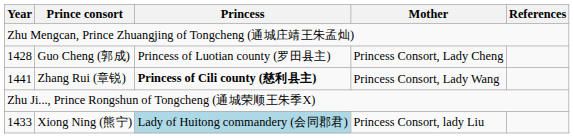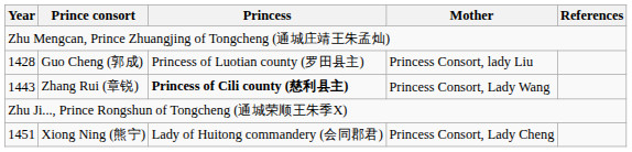 <table class="wikitable">
 <tr>
 <th>Year</th>
 <th>Prince consort</th>
 <th>Princess</th>
 <th>Mother</th>
 <th>References</th>
 </tr>
 <tr>
 <td colspan="5">Zhu Mengcan, Prince Zhuangjing of Tongcheng (通城庄靖王朱孟灿)</td>
 </tr>
 <tr>
 <td>1428</td>
 <td>Guo Cheng (郭成)</td>
 <td>Princess of Luotian county (罗田县主)</td>
-<td>Princess Consort, Lady Cheng</td>
+<td>Princess Consort, lady Liu</td>
 <td></td>
 </tr>
 <tr>
-<td>1441</td>
+<td>1443</td>
 <td>Zhang Rui (章锐)</td>
 <td><strong>Princess of Cili county (慈利县主)</strong></td>
 <td>Princess Consort, Lady Wang</td>
 <td></td>
 </tr>
 <tr>
 <td colspan="5">Zhu Ji..., Prince Rongshun of Tongcheng (通城荣顺王朱季X)</td>
 </tr>
 <tr>
-<td>1433</td>
+<td>1451</td>
 <td>Xiong Ning (熊宁)</td>
-<td style="background: lightblue;">Lady of Huitong commandery (会同郡君)</td>
-<td>Princess Consort, lady Liu</td>
+<td>Lady of Huitong commandery (会同郡君)</td>
+<td>Princess Consort, Lady Cheng</td>
 <td></td>
 </tr>
 </table>
